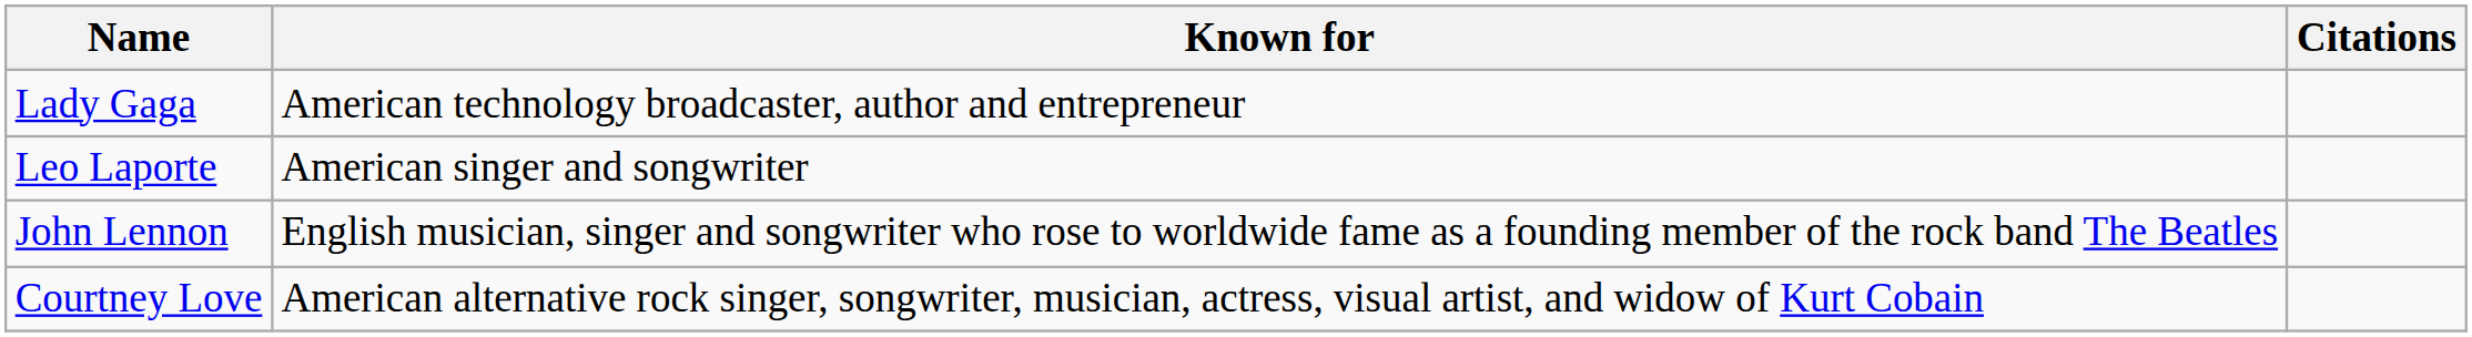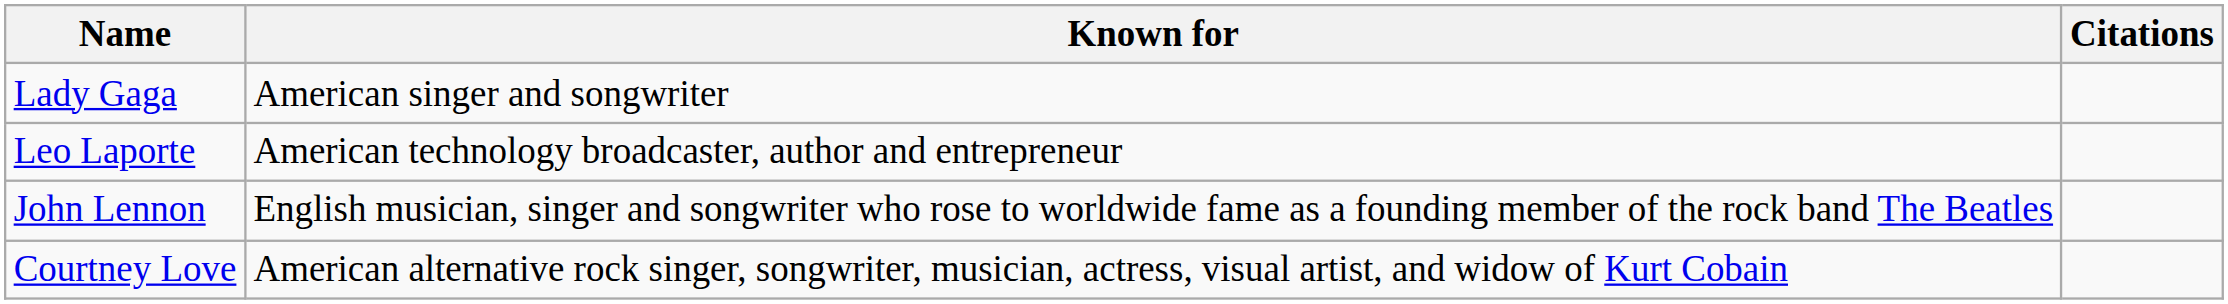 <table class="wikitable">
 <tr>
 <th>Name</th>
 <th>Known for</th>
 <th>Citations</th>
 </tr>
 <tr>
 <td><a href='#'>Lady Gaga</a></td>
-<td>American technology broadcaster, author and entrepreneur</td>
+<td>American singer and songwriter</td>
 <td></td>
 </tr>
 <tr>
 <td><a href='#'>Leo Laporte</a></td>
-<td>American singer and songwriter</td>
+<td>American technology broadcaster, author and entrepreneur</td>
 <td></td>
 </tr>
 <tr>
 <td><a href='#'>John Lennon</a></td>
 <td>English musician, singer and songwriter who rose to worldwide fame as a founding member of the rock band <a href='#'>The Beatles</a></td>
 <td></td>
 </tr>
 <tr>
 <td><a href='#'>Courtney Love</a></td>
 <td>American alternative rock singer, songwriter, musician, actress, visual artist, and widow of <a href='#'>Kurt Cobain</a></td>
 <td></td>
 </tr>
 </table>
